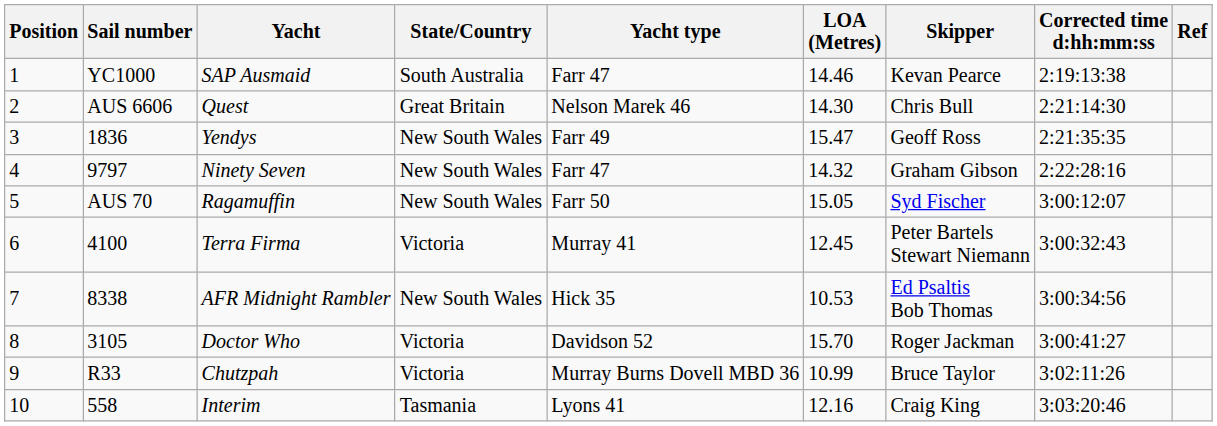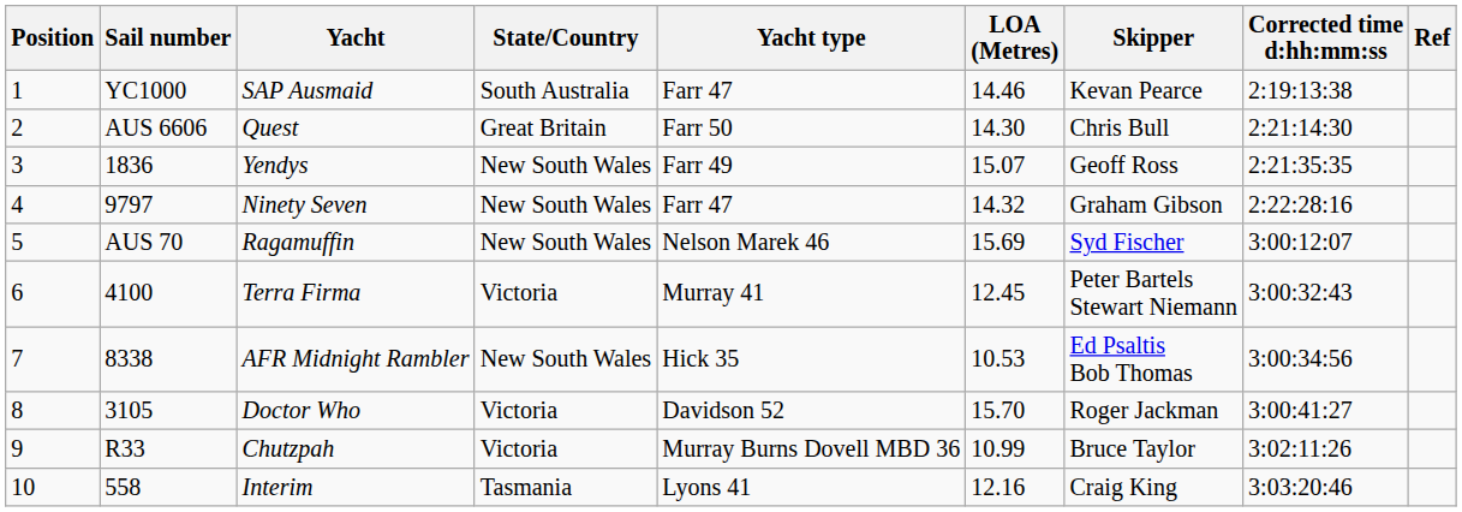 <table class="wikitable">
 <tr>
 <th>Position</th>
 <th>Sail number</th>
 <th>Yacht</th>
 <th>State/Country</th>
 <th>Yacht type</th>
 <th>LOA <br>(Metres)</th>
 <th>Skipper</th>
 <th>Corrected time <br>d:hh:mm:ss</th>
 <th>Ref</th>
 </tr>
 <tr>
 <td>1</td>
 <td>YC1000</td>
 <td><em>SAP Ausmaid</em></td>
 <td> South Australia</td>
 <td>Farr 47</td>
 <td>14.46</td>
 <td>Kevan Pearce</td>
 <td>2:19:13:38</td>
 <td></td>
 </tr>
 <tr>
 <td>2</td>
 <td>AUS 6606</td>
 <td><em>Quest</em></td>
 <td> Great Britain</td>
-<td>Nelson Marek 46</td>
+<td>Farr 50</td>
 <td>14.30</td>
 <td>Chris Bull</td>
 <td>2:21:14:30</td>
 <td></td>
 </tr>
 <tr>
 <td>3</td>
 <td>1836</td>
 <td><em>Yendys</em></td>
 <td> New South Wales</td>
 <td>Farr 49</td>
-<td>15.47</td>
+<td>15.07</td>
 <td>Geoff Ross</td>
 <td>2:21:35:35</td>
 <td></td>
 </tr>
 <tr>
 <td>4</td>
 <td>9797</td>
 <td><em>Ninety Seven</em></td>
 <td> New South Wales</td>
 <td>Farr 47</td>
 <td>14.32</td>
 <td>Graham Gibson</td>
 <td>2:22:28:16</td>
 <td></td>
 </tr>
 <tr>
 <td>5</td>
 <td>AUS 70</td>
 <td><em>Ragamuffin</em></td>
 <td> New South Wales</td>
-<td>Farr 50</td>
-<td>15.05</td>
+<td>Nelson Marek 46</td>
+<td>15.69</td>
 <td><a href='#'>Syd Fischer</a></td>
 <td>3:00:12:07</td>
 <td></td>
 </tr>
 <tr>
 <td>6</td>
 <td>4100</td>
 <td><em>Terra Firma</em></td>
 <td> Victoria</td>
 <td>Murray 41</td>
 <td>12.45</td>
 <td>Peter Bartels <br> Stewart Niemann</td>
 <td>3:00:32:43</td>
 <td></td>
 </tr>
 <tr>
 <td>7</td>
 <td>8338</td>
 <td><em>AFR Midnight Rambler</em></td>
 <td> New South Wales</td>
 <td>Hick 35</td>
 <td>10.53</td>
 <td><a href='#'>Ed Psaltis</a> <br> Bob Thomas</td>
 <td>3:00:34:56</td>
 <td></td>
 </tr>
 <tr>
 <td>8</td>
 <td>3105</td>
 <td><em>Doctor Who</em></td>
 <td> Victoria</td>
 <td>Davidson 52</td>
 <td>15.70</td>
 <td>Roger Jackman</td>
 <td>3:00:41:27</td>
 <td></td>
 </tr>
 <tr>
 <td>9</td>
 <td>R33</td>
 <td><em>Chutzpah</em></td>
 <td> Victoria</td>
 <td>Murray Burns Dovell MBD 36</td>
 <td>10.99</td>
 <td>Bruce Taylor</td>
 <td>3:02:11:26</td>
 <td></td>
 </tr>
 <tr>
 <td>10</td>
 <td>558</td>
 <td><em>Interim</em></td>
 <td> Tasmania</td>
 <td>Lyons 41</td>
 <td>12.16</td>
 <td>Craig King</td>
 <td>3:03:20:46</td>
 <td></td>
 </tr>
 </table>
